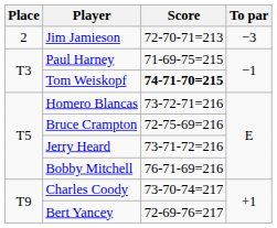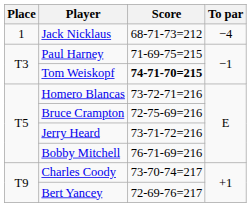 <table class="wikitable">
 <tr>
 <th>Place</th>
 <th>Player</th>
 <th>Score</th>
 <th>To par</th>
 </tr>
 <tr>
-<td align="center">2</td>
-<td> <a href='#'>Jim Jamieson</a></td>
-<td>72-70-71=213</td>
-<td align="center">−3</td>
+<td align="center">1</td>
+<td> <a href='#'>Jack Nicklaus</a></td>
+<td>68-71-73=212</td>
+<td align="center">−4</td>
 </tr>
 <tr>
 <td rowspan=2 align="center">T3</td>
 <td> <a href='#'>Paul Harney</a></td>
 <td>71-69-75=215</td>
 <td rowspan=2 align="center">−1</td>
 </tr>
 <tr>
 <td> <a href='#'>Tom Weiskopf</a></td>
 <td><strong>74-71-70=215</strong></td>
 </tr>
 <tr>
 <td rowspan=4 align="center">T5</td>
 <td> <a href='#'>Homero Blancas</a></td>
 <td>73-72-71=216</td>
 <td rowspan=4 align="center">E</td>
 </tr>
 <tr>
 <td> <a href='#'>Bruce Crampton</a></td>
 <td>72-75-69=216</td>
 </tr>
 <tr>
 <td> <a href='#'>Jerry Heard</a></td>
 <td>73-71-72=216</td>
 </tr>
 <tr>
 <td> <a href='#'>Bobby Mitchell</a></td>
 <td>76-71-69=216</td>
 </tr>
 <tr>
 <td rowspan=2 align="center">T9</td>
 <td> <a href='#'>Charles Coody</a></td>
 <td>73-70-74=217</td>
 <td rowspan=2 align="center">+1</td>
 </tr>
 <tr>
 <td> <a href='#'>Bert Yancey</a></td>
 <td>72-69-76=217</td>
 </tr>
 </table>
